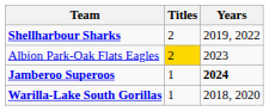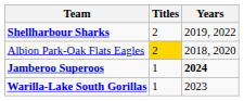 <table class="wikitable sortable">
 <tr>
 <th>Team</th>
 <th>Titles</th>
 <th>Years</th>
 </tr>
 <tr>
 <td><strong> <a href='#'>Shellharbour Sharks</a></strong></td>
 <td>2</td>
 <td>2019, 2022</td>
 </tr>
 <tr>
 <td> <a href='#'>Albion Park-Oak Flats Eagles</a></td>
 <td style="background: gold;">2</td>
-<td>2023</td>
+<td>2018, 2020</td>
 </tr>
 <tr>
 <td><strong> <a href='#'>Jamberoo Superoos</a></strong></td>
 <td>1</td>
 <td><strong>2024</strong></td>
 </tr>
 <tr>
 <td><strong> <a href='#'>Warilla-Lake South Gorillas</a></strong></td>
 <td>1</td>
-<td>2018, 2020</td>
+<td>2023</td>
 </tr>
 </table>
